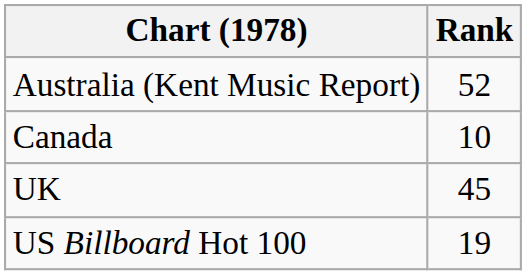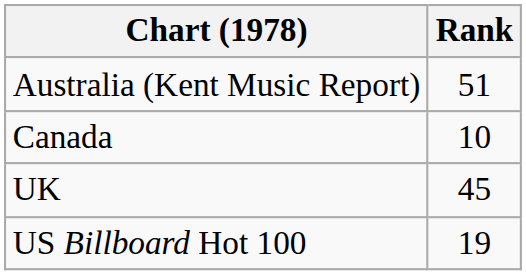 <table class="wikitable sortable">
 <tr>
 <th align="left">Chart (1978)</th>
 <th style="text-align:center;">Rank</th>
 </tr>
 <tr>
 <td>Australia (Kent Music Report)</td>
-<td style="text-align:center;">52</td>
+<td style="text-align:center;">51</td>
 </tr>
 <tr>
 <td>Canada</td>
 <td style="text-align:center;">10</td>
 </tr>
 <tr>
 <td>UK</td>
 <td style="text-align:center;">45</td>
 </tr>
 <tr>
 <td>US <em>Billboard</em> Hot 100</td>
 <td style="text-align:center;">19</td>
 </tr>
 </table>
